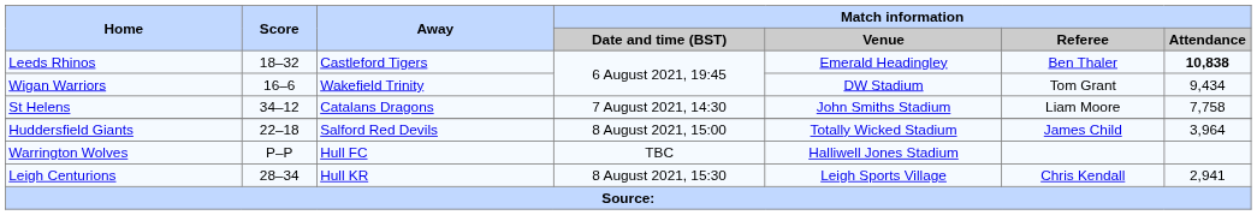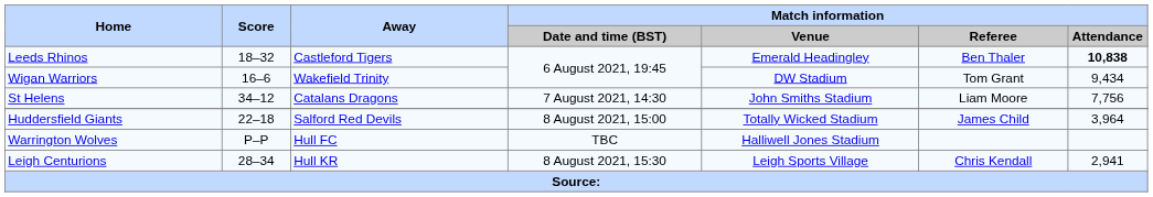 <table border=1 style="border-collapse:collapse; font-size:90%; text-align:center;" cellpadding=3 cellspacing=0 width=100%>
 <tr style="background:#C1D8ff;">
 <th scope="col" rowspan=2 width=19%>Home</th>
 <th scope="col" rowspan=2 width=6%>Score</th>
 <th scope="col" rowspan=2 width=19%>Away</th>
 <th colspan=4>Match information</th>
 </tr>
 <tr style="background:#CCCCCC;">
 <th scope="col" width=17%>Date and time (BST)</th>
 <th scope="col" width=19%>Venue</th>
 <th scope="col" width=13%>Referee</th>
 <th scope="col" width=7%>Attendance</th>
 </tr>
 <tr style="background:#F5FAFF;">
 <td style="text-align:left;"> <a href='#'>Leeds Rhinos</a></td>
 <td>18–32</td>
 <td style="text-align:left;"> <a href='#'>Castleford Tigers</a></td>
 <td rowspan=2>6 August 2021, 19:45</td>
 <td><a href='#'>Emerald Headingley</a></td>
 <td><a href='#'>Ben Thaler</a></td>
 <td><strong>10,838</strong></td>
 </tr>
 <tr style="background:#F5FAFF;">
 <td style="text-align:left;"> <a href='#'>Wigan Warriors</a></td>
 <td>16–6</td>
 <td style="text-align:left;"> <a href='#'>Wakefield Trinity</a></td>
 <td><a href='#'>DW Stadium</a></td>
 <td>Tom Grant</td>
 <td>9,434</td>
 </tr>
 <tr style="background:#F5FAFF;">
 <td style="text-align:left;"> <a href='#'>St Helens</a></td>
 <td>34–12</td>
 <td style="text-align:left;"> <a href='#'>Catalans Dragons</a></td>
 <td>7 August 2021, 14:30</td>
 <td><a href='#'>John Smiths Stadium</a></td>
 <td>Liam Moore</td>
-<td>7,758</td>
+<td>7,756</td>
 </tr>
 <tr>
 </tr>
 <tr style="background:#F5FAFF;">
 <td style="text-align:left;"> <a href='#'>Huddersfield Giants</a></td>
 <td>22–18</td>
 <td style="text-align:left;"> <a href='#'>Salford Red Devils</a></td>
 <td>8 August 2021, 15:00</td>
 <td><a href='#'>Totally Wicked Stadium</a></td>
 <td><a href='#'>James Child</a></td>
 <td>3,964</td>
 </tr>
 <tr style="background:#F5FAFF;">
 <td style="text-align:left;"> <a href='#'>Warrington Wolves</a></td>
 <td>P–P</td>
 <td style="text-align:left;"> <a href='#'>Hull FC</a></td>
 <td>TBC</td>
 <td><a href='#'>Halliwell Jones Stadium</a></td>
 <td></td>
 <td></td>
 </tr>
 <tr style="background:#F5FAFF;">
 <td style="text-align:left;"> <a href='#'>Leigh Centurions</a></td>
 <td>28–34</td>
 <td style="text-align:left;"> <a href='#'>Hull KR</a></td>
 <td>8 August 2021, 15:30</td>
 <td><a href='#'>Leigh Sports Village</a></td>
 <td><a href='#'>Chris Kendall</a></td>
 <td>2,941</td>
 </tr>
 <tr style="background:#c1d8ff;">
 <th colspan=7>Source:</th>
 </tr>
 </table>
